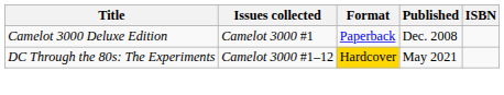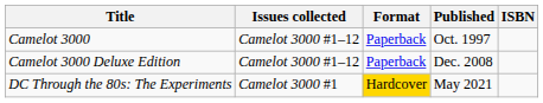 <table class="wikitable">
 <tr>
 <th>Title</th>
 <th>Issues collected</th>
 <th>Format</th>
 <th>Published</th>
 <th>ISBN</th>
 </tr>
 <tr>
+<td><em>Camelot 3000</em></td>
+<td><em>Camelot 3000</em> #1–12</td>
+<td><a href='#'>Paperback</a></td>
+<td>Oct. 1997</td>
+<td></td>
+</tr>
+<tr>
 <td><em>Camelot 3000 Deluxe Edition</em></td>
-<td><em>Camelot 3000</em> #1</td>
+<td><em>Camelot 3000</em> #1–12</td>
 <td><a href='#'>Paperback</a></td>
 <td>Dec. 2008</td>
 <td></td>
 </tr>
 <tr>
 <td><em>DC Through the 80s: The Experiments</em></td>
-<td><em>Camelot 3000</em> #1–12</td>
+<td><em>Camelot 3000</em> #1</td>
 <td style="background: gold;">Hardcover</td>
 <td>May 2021</td>
 <td></td>
 </tr>
 </table>
